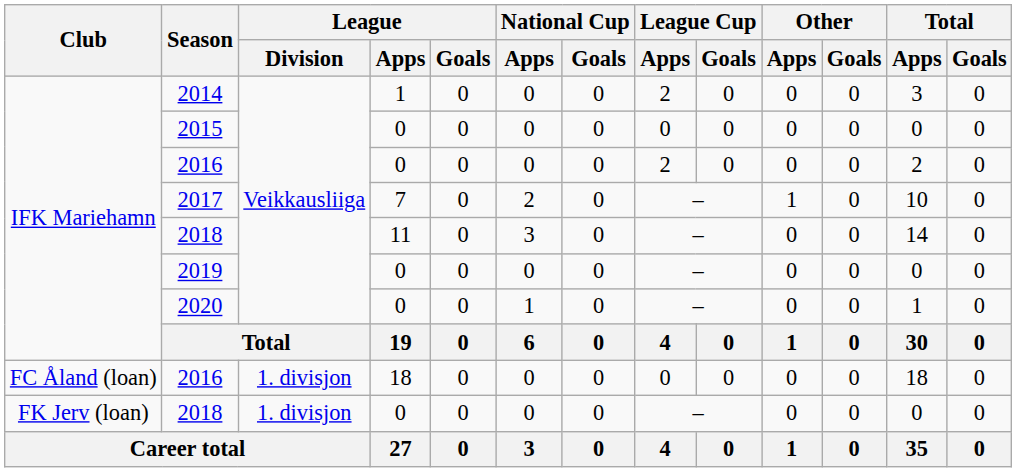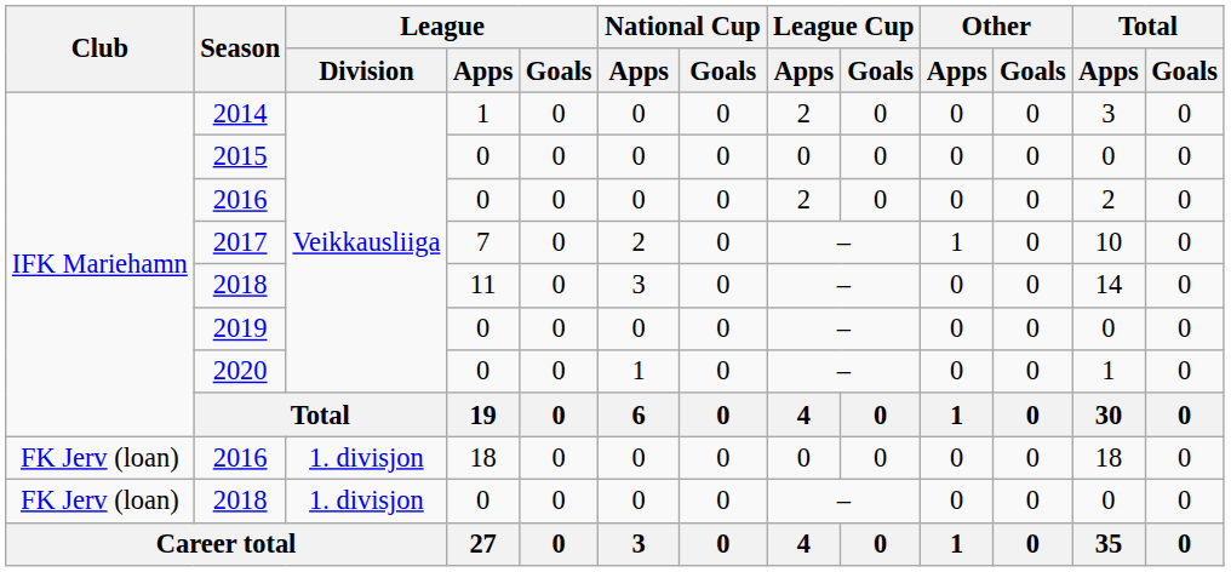 <table class="wikitable" style="text-align: center;">
 <tr>
 <th rowspan="2">Club</th>
 <th rowspan="2">Season</th>
 <th colspan="3">League</th>
 <th colspan="2">National Cup</th>
 <th colspan="2">League Cup</th>
 <th colspan="2">Other</th>
 <th colspan="2">Total</th>
 </tr>
 <tr>
 <th>Division</th>
 <th>Apps</th>
 <th>Goals</th>
 <th>Apps</th>
 <th>Goals</th>
 <th>Apps</th>
 <th>Goals</th>
 <th>Apps</th>
 <th>Goals</th>
 <th>Apps</th>
 <th>Goals</th>
 </tr>
 <tr>
 <td rowspan="8" valign="center"><a href='#'>IFK Mariehamn</a></td>
 <td><a href='#'>2014</a></td>
 <td rowspan="7" valign="center"><a href='#'>Veikkausliiga</a></td>
 <td>1</td>
 <td>0</td>
 <td>0</td>
 <td>0</td>
 <td>2</td>
 <td>0</td>
 <td>0</td>
 <td>0</td>
 <td>3</td>
 <td>0</td>
 </tr>
 <tr>
 <td><a href='#'>2015</a></td>
 <td>0</td>
 <td>0</td>
 <td>0</td>
 <td>0</td>
 <td>0</td>
 <td>0</td>
 <td>0</td>
 <td>0</td>
 <td>0</td>
 <td>0</td>
 </tr>
 <tr>
 <td><a href='#'>2016</a></td>
 <td>0</td>
 <td>0</td>
 <td>0</td>
 <td>0</td>
 <td>2</td>
 <td>0</td>
 <td>0</td>
 <td>0</td>
 <td>2</td>
 <td>0</td>
 </tr>
 <tr>
 <td><a href='#'>2017</a></td>
 <td>7</td>
 <td>0</td>
 <td>2</td>
 <td>0</td>
 <td colspan="2">–</td>
 <td>1</td>
 <td>0</td>
 <td>10</td>
 <td>0</td>
 </tr>
 <tr>
 <td><a href='#'>2018</a></td>
 <td>11</td>
 <td>0</td>
 <td>3</td>
 <td>0</td>
 <td colspan="2">–</td>
 <td>0</td>
 <td>0</td>
 <td>14</td>
 <td>0</td>
 </tr>
 <tr>
 <td><a href='#'>2019</a></td>
 <td>0</td>
 <td>0</td>
 <td>0</td>
 <td>0</td>
 <td colspan="2">–</td>
 <td>0</td>
 <td>0</td>
 <td>0</td>
 <td>0</td>
 </tr>
 <tr>
 <td><a href='#'>2020</a></td>
 <td>0</td>
 <td>0</td>
 <td>1</td>
 <td>0</td>
 <td colspan="2">–</td>
 <td>0</td>
 <td>0</td>
 <td>1</td>
 <td>0</td>
 </tr>
 <tr>
 <th colspan="2"><strong>Total</strong></th>
 <th>19</th>
 <th>0</th>
 <th>6</th>
 <th>0</th>
 <th>4</th>
 <th>0</th>
 <th>1</th>
 <th>0</th>
 <th>30</th>
 <th>0</th>
 </tr>
 <tr>
-<td rowspan="1" valign="center"><a href='#'>FC Åland</a> (loan)</td>
+<td rowspan="1" valign="center"><a href='#'>FK Jerv</a> (loan)</td>
 <td><a href='#'>2016</a></td>
 <td><a href='#'>1. divisjon</a></td>
 <td>18</td>
 <td>0</td>
 <td>0</td>
 <td>0</td>
 <td>0</td>
 <td>0</td>
 <td>0</td>
 <td>0</td>
 <td>18</td>
 <td>0</td>
 </tr>
 <tr>
 <td rowspan="1" valign="center"><a href='#'>FK Jerv</a> (loan)</td>
 <td><a href='#'>2018</a></td>
 <td><a href='#'>1. divisjon</a></td>
 <td>0</td>
 <td>0</td>
 <td>0</td>
 <td>0</td>
 <td colspan="2">–</td>
 <td>0</td>
 <td>0</td>
 <td>0</td>
 <td>0</td>
 </tr>
 <tr>
 <th colspan="3">Career total</th>
 <th>27</th>
 <th>0</th>
 <th>3</th>
 <th>0</th>
 <th>4</th>
 <th>0</th>
 <th>1</th>
 <th>0</th>
 <th>35</th>
 <th>0</th>
 </tr>
 </table>
